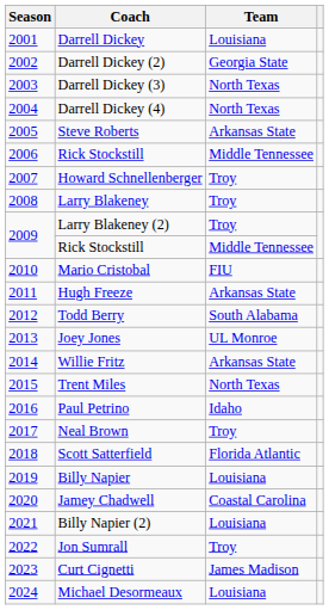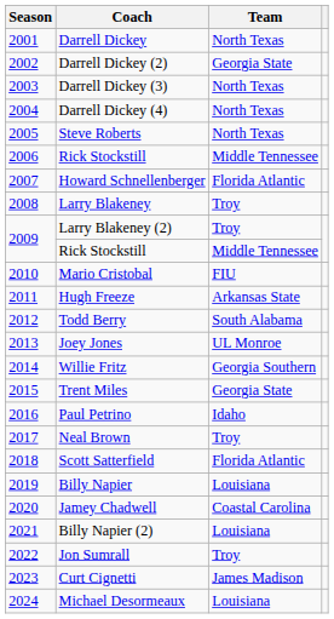 <table class="wikitable sortable">
 <tr>
 <th>Season</th>
 <th>Coach</th>
 <th>Team</th>
 <th></th>
 </tr>
 <tr>
 <td><a href='#'>2001</a></td>
 <td><a href='#'>Darrell Dickey</a></td>
-<td><a href='#'>Louisiana</a></td>
+<td><a href='#'>North Texas</a></td>
 <td></td>
 </tr>
 <tr>
 <td><a href='#'>2002</a></td>
 <td>Darrell Dickey (2)</td>
 <td><a href='#'>Georgia State</a></td>
 <td></td>
 </tr>
 <tr>
 <td><a href='#'>2003</a></td>
 <td>Darrell Dickey (3)</td>
 <td><a href='#'>North Texas</a></td>
 <td></td>
 </tr>
 <tr>
 <td><a href='#'>2004</a></td>
 <td>Darrell Dickey (4)</td>
 <td><a href='#'>North Texas</a></td>
 <td></td>
 </tr>
 <tr>
 <td><a href='#'>2005</a></td>
 <td><a href='#'>Steve Roberts</a></td>
-<td><a href='#'>Arkansas State</a></td>
+<td><a href='#'>North Texas</a></td>
 <td></td>
 </tr>
 <tr>
 <td><a href='#'>2006</a></td>
 <td><a href='#'>Rick Stockstill</a></td>
 <td><a href='#'>Middle Tennessee</a></td>
 <td></td>
 </tr>
 <tr>
 <td><a href='#'>2007</a></td>
 <td><a href='#'>Howard Schnellenberger</a></td>
-<td><a href='#'>Troy</a></td>
+<td><a href='#'>Florida Atlantic</a></td>
 <td></td>
 </tr>
 <tr>
 <td><a href='#'>2008</a></td>
 <td><a href='#'>Larry Blakeney</a></td>
 <td><a href='#'>Troy</a></td>
 <td></td>
 </tr>
 <tr>
 <td rowspan="2"><a href='#'>2009</a></td>
 <td>Larry Blakeney (2)</td>
 <td><a href='#'>Troy</a></td>
 <td rowspan="2"></td>
 </tr>
 <tr>
 <td>Rick Stockstill</td>
 <td><a href='#'>Middle Tennessee</a></td>
 </tr>
 <tr>
 <td><a href='#'>2010</a></td>
 <td><a href='#'>Mario Cristobal</a></td>
 <td><a href='#'>FIU</a></td>
 <td></td>
 </tr>
 <tr>
 <td><a href='#'>2011</a></td>
 <td><a href='#'>Hugh Freeze</a></td>
 <td><a href='#'>Arkansas State</a></td>
 <td></td>
 </tr>
 <tr>
 <td><a href='#'>2012</a></td>
 <td><a href='#'>Todd Berry</a></td>
 <td><a href='#'>South Alabama</a></td>
 <td></td>
 </tr>
 <tr>
 <td><a href='#'>2013</a></td>
 <td><a href='#'>Joey Jones</a></td>
 <td><a href='#'>UL Monroe</a></td>
 <td></td>
 </tr>
 <tr>
 <td><a href='#'>2014</a></td>
 <td><a href='#'>Willie Fritz</a></td>
-<td><a href='#'>Arkansas State</a></td>
+<td><a href='#'>Georgia Southern</a></td>
 <td></td>
 </tr>
 <tr>
 <td><a href='#'>2015</a></td>
 <td><a href='#'>Trent Miles</a></td>
-<td><a href='#'>North Texas</a></td>
+<td><a href='#'>Georgia State</a></td>
 <td></td>
 </tr>
 <tr>
 <td><a href='#'>2016</a></td>
 <td><a href='#'>Paul Petrino</a></td>
 <td><a href='#'>Idaho</a></td>
 <td></td>
 </tr>
 <tr>
 <td><a href='#'>2017</a></td>
 <td><a href='#'>Neal Brown</a></td>
 <td><a href='#'>Troy</a></td>
 <td></td>
 </tr>
 <tr>
 <td><a href='#'>2018</a></td>
 <td><a href='#'>Scott Satterfield</a></td>
 <td><a href='#'>Florida Atlantic</a></td>
 <td></td>
 </tr>
 <tr>
 <td><a href='#'>2019</a></td>
 <td><a href='#'>Billy Napier</a></td>
 <td><a href='#'>Louisiana</a></td>
 <td></td>
 </tr>
 <tr>
 <td><a href='#'>2020</a></td>
 <td><a href='#'>Jamey Chadwell</a></td>
 <td><a href='#'>Coastal Carolina</a></td>
 <td></td>
 </tr>
 <tr>
 <td><a href='#'>2021</a></td>
 <td>Billy Napier (2)</td>
 <td><a href='#'>Louisiana</a></td>
 <td></td>
 </tr>
 <tr>
 <td><a href='#'>2022</a></td>
 <td><a href='#'>Jon Sumrall</a></td>
 <td><a href='#'>Troy</a></td>
 <td></td>
 </tr>
 <tr>
 <td><a href='#'>2023</a></td>
 <td><a href='#'>Curt Cignetti</a></td>
 <td><a href='#'>James Madison</a></td>
 <td></td>
 </tr>
 <tr>
 <td><a href='#'>2024</a></td>
 <td><a href='#'>Michael Desormeaux</a></td>
 <td><a href='#'>Louisiana</a></td>
 <td></td>
 </tr>
 </table>
